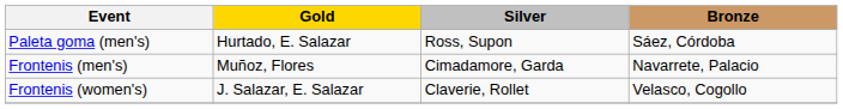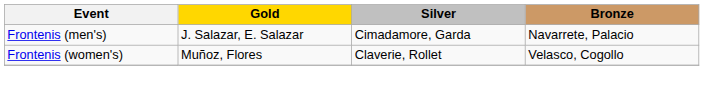 <table class="wikitable" style="max-width: 23cm; width: 100%">
 <tr>
 <th scope="col">Event</th>
 <th scope="col" style="background-color:gold; width:25%">Gold</th>
 <th scope="col" style="background-color:silver; width:25%; width:25%">Silver</th>
 <th scope="col" style="background-color:#cc9966; width:25%">Bronze</th>
 </tr>
 <tr>
-<td><a href='#'>Paleta goma</a> (men's)</td>
-<td> Hurtado, E. Salazar</td>
-<td> Ross, Supon</td>
-<td> Sáez, Córdoba</td>
-</tr>
-<tr>
 <td><a href='#'>Frontenis</a> (men's)</td>
-<td> Muñoz, Flores</td>
+<td> J. Salazar, E. Salazar</td>
 <td> Cimadamore, Garda</td>
 <td> Navarrete, Palacio</td>
 </tr>
 <tr>
 <td><a href='#'>Frontenis</a> (women's)</td>
-<td> J. Salazar, E. Salazar</td>
+<td> Muñoz, Flores</td>
 <td> Claverie, Rollet</td>
 <td> Velasco, Cogollo</td>
 </tr>
 <tr>
 </tr>
 </table>
